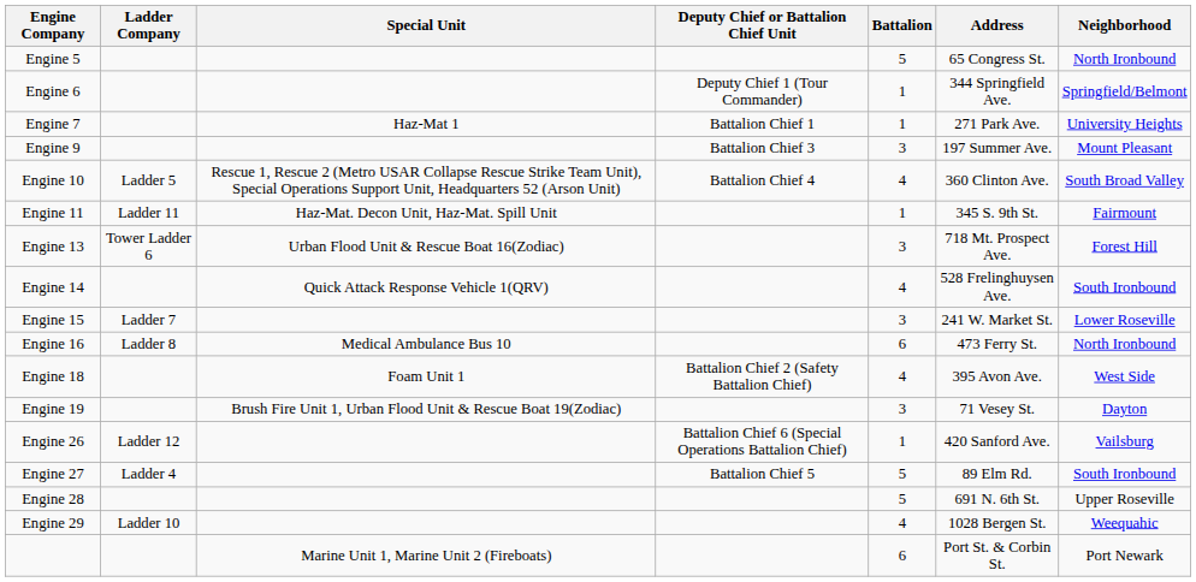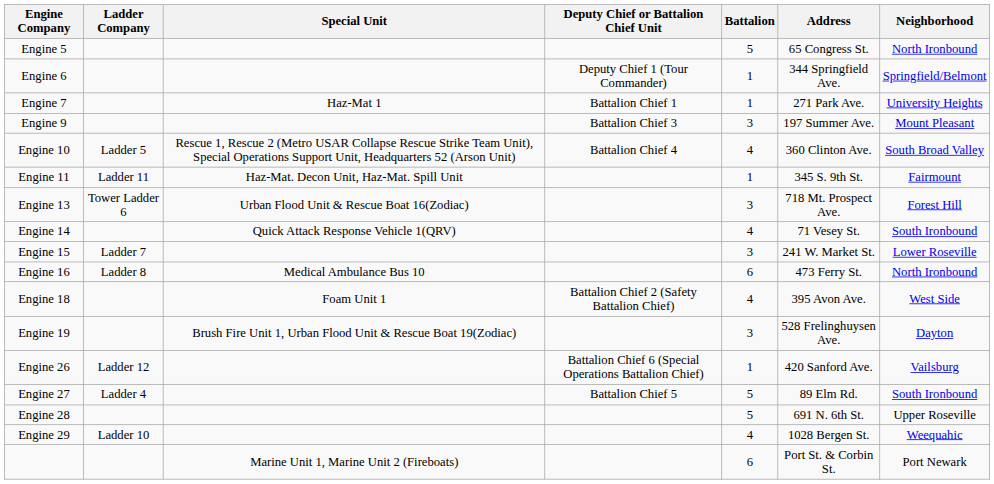 <table class=wikitable style="text-align:center;">
 <tr>
 <th>Engine Company</th>
 <th>Ladder Company</th>
 <th>Special Unit</th>
 <th>Deputy Chief or Battalion Chief Unit</th>
 <th>Battalion</th>
 <th>Address</th>
 <th>Neighborhood</th>
 </tr>
 <tr>
 <td>Engine 5</td>
 <td></td>
 <td></td>
 <td></td>
 <td>5</td>
 <td>65 Congress St.</td>
 <td><a href='#'>North Ironbound</a></td>
 </tr>
 <tr>
 <td>Engine 6</td>
 <td></td>
 <td></td>
 <td>Deputy Chief 1 (Tour Commander)</td>
 <td>1</td>
 <td>344 Springfield Ave.</td>
 <td><a href='#'>Springfield/Belmont</a></td>
 </tr>
 <tr>
 <td>Engine 7</td>
 <td></td>
 <td>Haz-Mat 1</td>
 <td>Battalion Chief 1</td>
 <td>1</td>
 <td>271 Park Ave.</td>
 <td><a href='#'>University Heights</a></td>
 </tr>
 <tr>
 <td>Engine 9</td>
 <td></td>
 <td></td>
 <td>Battalion Chief 3</td>
 <td>3</td>
 <td>197 Summer Ave.</td>
 <td><a href='#'>Mount Pleasant</a></td>
 </tr>
 <tr>
 <td>Engine 10</td>
 <td>Ladder 5</td>
 <td>Rescue 1, Rescue 2 (Metro USAR Collapse Rescue Strike Team Unit), Special Operations Support Unit, Headquarters 52 (Arson Unit)</td>
 <td>Battalion Chief 4</td>
 <td>4</td>
 <td>360 Clinton Ave.</td>
 <td><a href='#'>South Broad Valley</a></td>
 </tr>
 <tr>
 <td>Engine 11</td>
 <td>Ladder 11</td>
 <td>Haz-Mat. Decon Unit, Haz-Mat. Spill Unit</td>
 <td></td>
 <td>1</td>
 <td>345 S. 9th St.</td>
 <td><a href='#'>Fairmount</a></td>
 </tr>
 <tr>
 <td>Engine 13</td>
 <td>Tower Ladder 6</td>
 <td>Urban Flood Unit & Rescue Boat 16(Zodiac)</td>
 <td></td>
 <td>3</td>
 <td>718 Mt. Prospect Ave.</td>
 <td><a href='#'>Forest Hill</a></td>
 </tr>
 <tr>
 <td>Engine 14</td>
 <td></td>
 <td>Quick Attack Response Vehicle 1(QRV)</td>
 <td></td>
 <td>4</td>
-<td>528 Frelinghuysen Ave.</td>
+<td>71 Vesey St.</td>
 <td><a href='#'>South Ironbound</a></td>
 </tr>
 <tr>
 <td>Engine 15</td>
 <td>Ladder 7</td>
 <td></td>
 <td></td>
 <td>3</td>
 <td>241 W. Market St.</td>
 <td><a href='#'>Lower Roseville</a></td>
 </tr>
 <tr>
 <td>Engine 16</td>
 <td>Ladder 8</td>
 <td>Medical Ambulance Bus 10</td>
 <td></td>
 <td>6</td>
 <td>473 Ferry St.</td>
 <td><a href='#'>North Ironbound</a></td>
 </tr>
 <tr>
 <td>Engine 18</td>
 <td></td>
 <td>Foam Unit 1</td>
 <td>Battalion Chief 2 (Safety Battalion Chief)</td>
 <td>4</td>
 <td>395 Avon Ave.</td>
 <td><a href='#'>West Side</a></td>
 </tr>
 <tr>
 <td>Engine 19</td>
 <td></td>
 <td>Brush Fire Unit 1, Urban Flood Unit & Rescue Boat 19(Zodiac)</td>
 <td></td>
 <td>3</td>
-<td>71 Vesey St.</td>
+<td>528 Frelinghuysen Ave.</td>
 <td><a href='#'>Dayton</a></td>
 </tr>
 <tr>
 <td>Engine 26</td>
 <td>Ladder 12</td>
 <td></td>
 <td>Battalion Chief 6 (Special Operations Battalion Chief)</td>
 <td>1</td>
 <td>420 Sanford Ave.</td>
 <td><a href='#'>Vailsburg</a></td>
 </tr>
 <tr>
 <td>Engine 27</td>
 <td>Ladder 4</td>
 <td></td>
 <td>Battalion Chief 5</td>
 <td>5</td>
 <td>89 Elm Rd.</td>
 <td><a href='#'>South Ironbound</a></td>
 </tr>
 <tr>
 <td>Engine 28</td>
 <td></td>
 <td></td>
 <td></td>
 <td>5</td>
 <td>691 N. 6th St.</td>
 <td>Upper Roseville</td>
 </tr>
 <tr>
 <td>Engine 29</td>
 <td>Ladder 10</td>
 <td></td>
 <td></td>
 <td>4</td>
 <td>1028 Bergen St.</td>
 <td><a href='#'>Weequahic</a></td>
 </tr>
 <tr>
 <td></td>
 <td></td>
 <td>Marine Unit 1, Marine Unit 2 (Fireboats)</td>
 <td></td>
 <td>6</td>
 <td>Port St. & Corbin St.</td>
 <td>Port Newark</td>
 </tr>
 </table>
